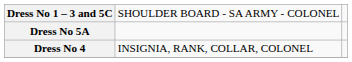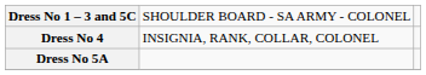 <table class=wikitable style="text-align: left;">
 <tr>
 <th>Dress No 1 – 3 and 5C</th>
 <td>SHOULDER BOARD - SA ARMY - COLONEL</td>
+<td></td>
+</tr>
+<tr>
+<th>Dress No 4</th>
+<td>INSIGNIA, RANK, COLLAR, COLONEL</td>
 <td></td>
 </tr>
 <tr>
 <th>Dress No 5A</th>
 <td></td>
 <td></td>
 </tr>
 <tr>
-<th>Dress No 4</th>
-<td>INSIGNIA, RANK, COLLAR, COLONEL</td>
-<td></td>
-</tr>
-<tr>
 </tr>
 </table>
